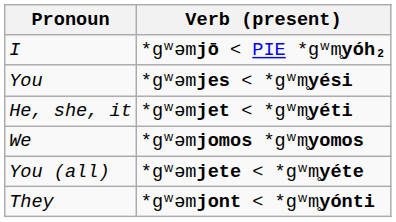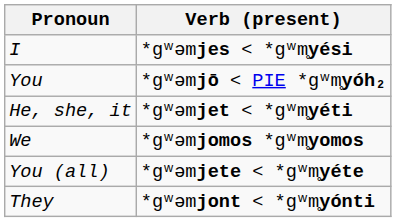 <table class="wikitable sortable">
 <tr>
 <th>Pronoun</th>
 <th>Verb (present)</th>
 </tr>
 <tr>
 <td><em>I</em></td>
-<td>*gʷəm<strong>jō</strong> < <a href='#'>PIE</a> *gʷm̥<strong>yóh₂</strong></td>
+<td>*gʷəm<strong>jes</strong> < *gʷm̥<strong>yési</strong></td>
 </tr>
 <tr>
 <td><em>You</em></td>
-<td>*gʷəm<strong>jes</strong> < *gʷm̥<strong>yési</strong></td>
+<td>*gʷəm<strong>jō</strong> < <a href='#'>PIE</a> *gʷm̥<strong>yóh₂</strong></td>
 </tr>
 <tr>
 <td><em>He, she, it</em></td>
 <td>*gʷəm<strong>jet</strong> < *gʷm̥<strong>yéti</strong></td>
 </tr>
 <tr>
 <td><em>We</em></td>
 <td>*gʷəm<strong>jomos</strong> *gʷm̥<strong>yomos</strong></td>
 </tr>
 <tr>
 <td><em>You (all)</em></td>
 <td>*gʷəm<strong>jete</strong> < *gʷm̥<strong>yéte</strong></td>
 </tr>
 <tr>
 <td><em>They</em></td>
 <td>*gʷəm<strong>jont</strong> < *gʷm̥<strong>yónti</strong></td>
 </tr>
 </table>
